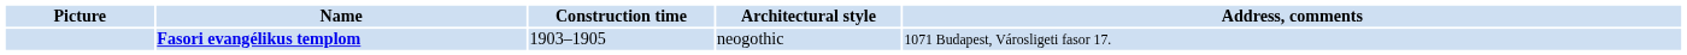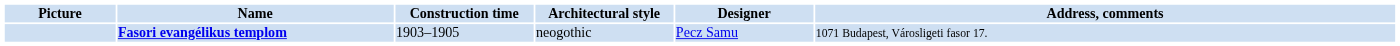 <table width="100%">
 <tr>
 <th bgcolor="#CEDFF2" width="8%">Picture</th>
 <th bgcolor="#CEDFF2" width="20%">Name</th>
 <th bgcolor="#CEDFF2" width="10%">Construction time</th>
 <th bgcolor="#CEDFF2" width="10%">Architectural style</th>
+<th bgcolor="#CEDFF2" width="10%">Designer</th>
 <th bgcolor="#CEDFF2" width="42%">Address, comments</th>
 </tr>
 <tr>
 <td bgcolor="#CEDFF2"></td>
 <td bgcolor="#CEDFF2"><strong><a href='#'>Fasori evangélikus templom</a></strong></td>
 <td bgcolor="#CEDFF2">1903–1905</td>
 <td bgcolor="#CEDFF2">neogothic</td>
+<td bgcolor="#CEDFF2"><a href='#'>Pecz Samu</a></td>
 <td bgcolor="#CEDFF2"><small>1071 Budapest, Városligeti fasor 17.</small></td>
 </tr>
 </table>
